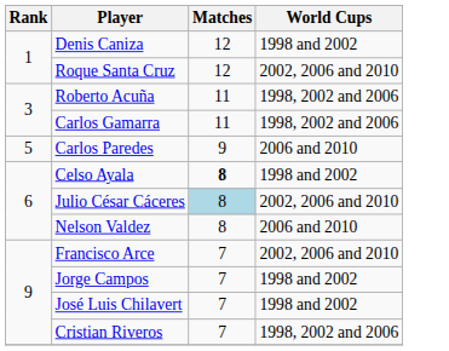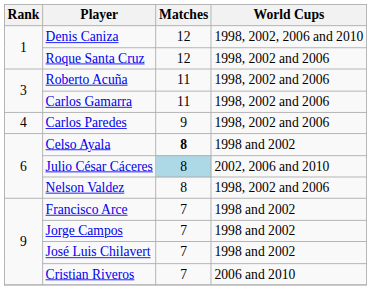 <table class="wikitable" style="text-align: left;">
 <tr>
 <th>Rank</th>
 <th>Player</th>
 <th>Matches</th>
 <th>World Cups</th>
 </tr>
 <tr>
 <td rowspan=2 align=center>1</td>
 <td><a href='#'>Denis Caniza</a></td>
 <td align=center>12</td>
-<td>1998 and 2002</td>
+<td>1998, 2002, 2006 and 2010</td>
 </tr>
 <tr>
 <td><a href='#'>Roque Santa Cruz</a></td>
 <td align=center>12</td>
-<td>2002, 2006 and 2010</td>
+<td>1998, 2002 and 2006</td>
 </tr>
 <tr>
 <td rowspan=2 align=center>3</td>
 <td><a href='#'>Roberto Acuña</a></td>
 <td align=center>11</td>
 <td>1998, 2002 and 2006</td>
 </tr>
 <tr>
 <td><a href='#'>Carlos Gamarra</a></td>
 <td align=center>11</td>
 <td>1998, 2002 and 2006</td>
 </tr>
 <tr>
-<td align=center>5</td>
+<td align=center>4</td>
 <td><a href='#'>Carlos Paredes</a></td>
 <td align=center>9</td>
-<td>2006 and 2010</td>
+<td>1998, 2002 and 2006</td>
 </tr>
 <tr>
 <td rowspan=3 align=center>6</td>
 <td><a href='#'>Celso Ayala</a></td>
 <td align=center><strong>8</strong></td>
 <td>1998 and 2002</td>
 </tr>
 <tr>
 <td><a href='#'>Julio César Cáceres</a></td>
 <td align=center style="background: lightblue;">8</td>
 <td>2002, 2006 and 2010</td>
 </tr>
 <tr>
 <td><a href='#'>Nelson Valdez</a></td>
 <td align=center>8</td>
-<td>2006 and 2010</td>
+<td>1998, 2002 and 2006</td>
 </tr>
 <tr>
 <td rowspan=4 align=center>9</td>
 <td><a href='#'>Francisco Arce</a></td>
 <td align=center>7</td>
-<td>2002, 2006 and 2010</td>
+<td>1998 and 2002</td>
 </tr>
 <tr>
 <td><a href='#'>Jorge Campos</a></td>
 <td align=center>7</td>
 <td>1998 and 2002</td>
 </tr>
 <tr>
 <td><a href='#'>José Luis Chilavert</a></td>
 <td align=center>7</td>
 <td>1998 and 2002</td>
 </tr>
 <tr>
 <td><a href='#'>Cristian Riveros</a></td>
 <td align=center>7</td>
-<td>1998, 2002 and 2006</td>
+<td>2006 and 2010</td>
 </tr>
 <tr>
 </tr>
 </table>
